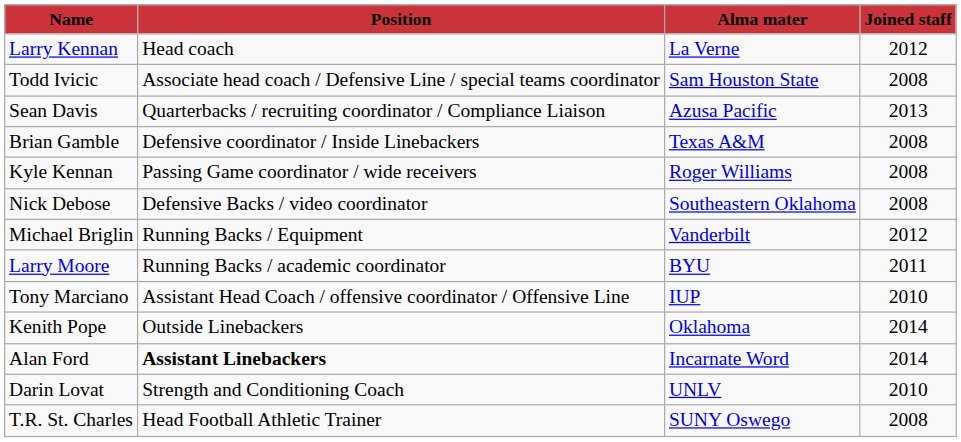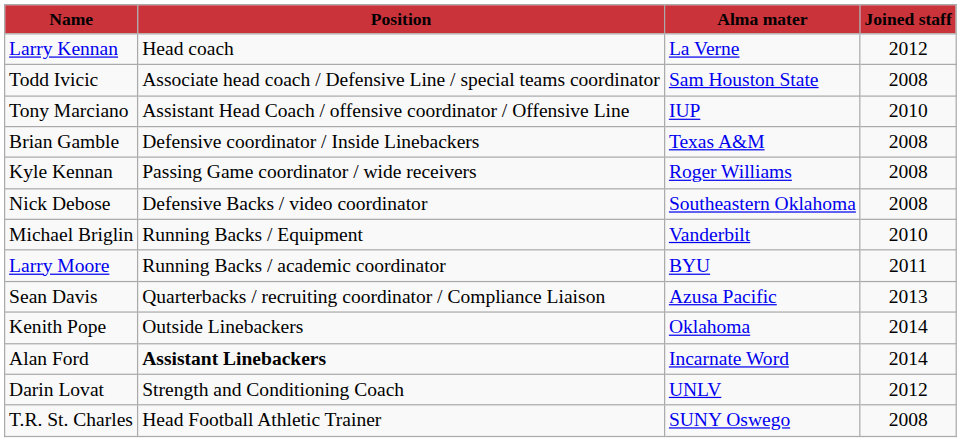 <table class="wikitable">
 <tr style="background:#CB333B; text-align:center;font-size:90%;">
 <td><span><strong>Name</strong> </span></td>
 <td><span><strong>Position</strong> </span></td>
 <td><span><strong>Alma mater</strong></span></td>
 <td><span><strong>Joined staff</strong></span></td>
 </tr>
 <tr>
 <td><a href='#'>Larry Kennan</a></td>
 <td>Head coach</td>
 <td><a href='#'>La Verne</a></td>
 <td align=center>2012</td>
 </tr>
 <tr>
 <td>Todd Ivicic</td>
 <td>Associate head coach / Defensive Line / special teams coordinator</td>
 <td><a href='#'>Sam Houston State</a></td>
 <td align=center>2008</td>
 </tr>
 <tr>
-<td>Sean Davis</td>
-<td>Quarterbacks / recruiting coordinator / Compliance Liaison</td>
-<td><a href='#'>Azusa Pacific</a></td>
-<td align=center>2013</td>
+<td>Tony Marciano</td>
+<td>Assistant Head Coach / offensive coordinator / Offensive Line</td>
+<td><a href='#'>IUP</a></td>
+<td align=center>2010</td>
 </tr>
 <tr>
 <td>Brian Gamble</td>
 <td>Defensive coordinator / Inside Linebackers</td>
 <td><a href='#'>Texas A&M</a></td>
 <td align=center>2008</td>
 </tr>
 <tr>
 <td>Kyle Kennan</td>
 <td>Passing Game coordinator / wide receivers</td>
 <td><a href='#'>Roger Williams</a></td>
 <td align=center>2008</td>
 </tr>
 <tr>
 <td>Nick Debose</td>
 <td>Defensive Backs / video coordinator</td>
 <td><a href='#'>Southeastern Oklahoma</a></td>
 <td align=center>2008</td>
 </tr>
 <tr>
 <td>Michael Briglin</td>
 <td>Running Backs / Equipment</td>
 <td><a href='#'>Vanderbilt</a></td>
-<td align=center>2012</td>
+<td align=center>2010</td>
 </tr>
 <tr>
 <td><a href='#'>Larry Moore</a></td>
 <td>Running Backs / academic coordinator</td>
 <td><a href='#'>BYU</a></td>
 <td align=center>2011</td>
 </tr>
 <tr>
-<td>Tony Marciano</td>
-<td>Assistant Head Coach / offensive coordinator / Offensive Line</td>
-<td><a href='#'>IUP</a></td>
-<td align=center>2010</td>
+<td>Sean Davis</td>
+<td>Quarterbacks / recruiting coordinator / Compliance Liaison</td>
+<td><a href='#'>Azusa Pacific</a></td>
+<td align=center>2013</td>
 </tr>
 <tr>
 <td>Kenith Pope</td>
 <td>Outside Linebackers</td>
 <td><a href='#'>Oklahoma</a></td>
 <td align=center>2014</td>
 </tr>
 <tr>
 <td>Alan Ford</td>
 <td><strong>Assistant Linebackers</strong></td>
 <td><a href='#'>Incarnate Word</a></td>
 <td align=center>2014</td>
 </tr>
 <tr>
 <td>Darin Lovat</td>
 <td>Strength and Conditioning Coach</td>
 <td><a href='#'>UNLV</a></td>
-<td align=center>2010</td>
+<td align=center>2012</td>
 </tr>
 <tr>
 <td>T.R. St. Charles</td>
 <td>Head Football Athletic Trainer</td>
 <td><a href='#'>SUNY Oswego</a></td>
 <td align=center>2008</td>
 </tr>
 </table>
